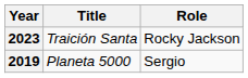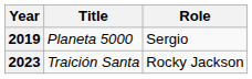 <table class="wikitable plainrowheaders">
 <tr>
 <th>Year</th>
 <th>Title</th>
 <th>Role</th>
 </tr>
 <tr>
+<th scope="row">2019</th>
+<td><em>Planeta 5000</em></td>
+<td>Sergio</td>
+</tr>
+<tr>
 <th scope="row">2023</th>
 <td><em>Traición Santa</em></td>
 <td>Rocky Jackson</td>
 </tr>
-<tr>
-<th scope="row">2019</th>
-<td><em>Planeta 5000</em></td>
-<td>Sergio</td>
-</tr>
 </table>
